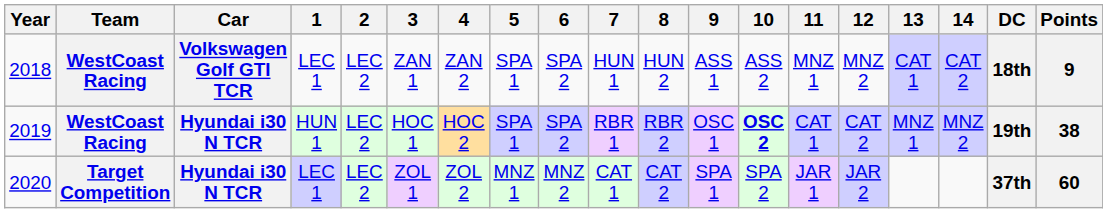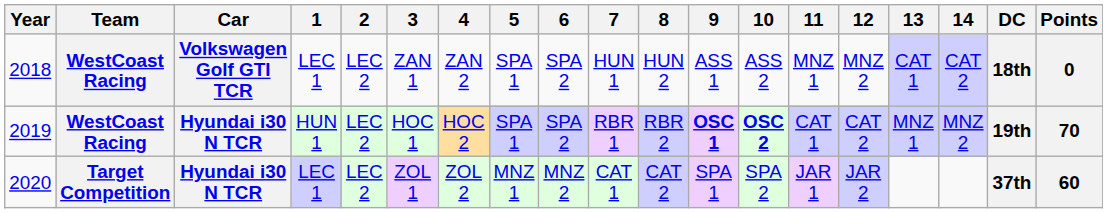 <table class="wikitable" style="text-align:center; font-size:85%">
 <tr>
 <th>Year</th>
 <th>Team</th>
 <th>Car</th>
 <th>1</th>
 <th>2</th>
 <th>3</th>
 <th>4</th>
 <th>5</th>
 <th>6</th>
 <th>7</th>
 <th>8</th>
 <th>9</th>
 <th>10</th>
 <th>11</th>
 <th>12</th>
 <th>13</th>
 <th>14</th>
 <th>DC</th>
 <th>Points</th>
 </tr>
 <tr>
 <td><a href='#'>2018</a></td>
 <th><a href='#'>WestCoast Racing</a></th>
 <th><a href='#'>Volkswagen Golf GTI TCR</a></th>
 <td><a href='#'>LEC<br>1</a></td>
 <td><a href='#'>LEC<br>2</a></td>
 <td><a href='#'>ZAN<br>1</a></td>
 <td><a href='#'>ZAN<br>2</a></td>
 <td><a href='#'>SPA<br>1</a></td>
 <td><a href='#'>SPA<br>2</a></td>
 <td><a href='#'>HUN<br>1</a></td>
 <td><a href='#'>HUN<br>2</a></td>
 <td><a href='#'>ASS<br>1</a></td>
 <td><a href='#'>ASS<br>2</a></td>
 <td><a href='#'>MNZ<br>1</a></td>
 <td><a href='#'>MNZ<br>2</a></td>
 <td style="background:#CFCFFF;"><a href='#'>CAT<br>1</a><br></td>
 <td style="background:#CFCFFF;"><a href='#'>CAT<br>2</a><br></td>
 <th>18th</th>
-<th>9</th>
+<th>0</th>
 </tr>
 <tr>
 <td><a href='#'>2019</a></td>
 <th><a href='#'>WestCoast Racing</a></th>
 <th><a href='#'>Hyundai i30 N TCR</a></th>
 <td style="background:#DFFFDF;"><a href='#'>HUN<br>1</a><br></td>
 <td style="background:#DFFFDF;"><a href='#'>LEC<br>2</a><br></td>
 <td style="background:#DFFFDF;"><a href='#'>HOC<br>1</a><br></td>
 <td style="background:#FFDF9F;"><a href='#'>HOC<br>2</a><br></td>
 <td style="background:#CFCFFF;"><a href='#'>SPA<br>1</a><br></td>
 <td style="background:#CFCFFF;"><a href='#'>SPA<br>2</a><br></td>
 <td style="background:#EFCFFF;"><a href='#'>RBR<br>1</a><br></td>
 <td style="background:#CFCFFF;"><a href='#'>RBR<br>2</a><br></td>
-<td style="background:#EFCFFF;"><a href='#'>OSC<br>1</a><br></td>
+<td style="background:#EFCFFF;"><strong><a href='#'>OSC<br>1</a><br></strong></td>
 <td style="background:#DFFFDF;"><strong><a href='#'>OSC<br>2</a><br></strong></td>
 <td style="background:#CFCFFF;"><a href='#'>CAT<br>1</a><br></td>
 <td style="background:#CFCFFF;"><a href='#'>CAT<br>2</a><br></td>
 <td style="background:#CFCFFF;"><a href='#'>MNZ<br>1</a><br></td>
 <td style="background:#CFCFFF;"><a href='#'>MNZ<br>2</a><br></td>
 <th>19th</th>
-<th>38</th>
+<th>70</th>
 </tr>
 <tr>
 <td><a href='#'>2020</a></td>
 <th><a href='#'>Target Competition</a></th>
 <th><a href='#'>Hyundai i30 N TCR</a></th>
 <td style="background:#CFCFFF;"><a href='#'>LEC<br>1</a><br></td>
 <td style="background:#DFFFDF;"><a href='#'>LEC<br>2</a><br></td>
 <td style="background:#EFCFFF;"><a href='#'>ZOL<br>1</a><br></td>
 <td style="background:#DFFFDF;"><a href='#'>ZOL<br>2</a><br></td>
 <td style="background:#DFFFDF;"><a href='#'>MNZ<br>1</a><br></td>
 <td style="background:#DFFFDF;"><a href='#'>MNZ<br>2</a><br></td>
 <td style="background:#DFFFDF;"><a href='#'>CAT<br>1</a><br></td>
 <td style="background:#CFCFFF;"><a href='#'>CAT<br>2</a><br></td>
 <td style="background:#EFCFFF;"><a href='#'>SPA<br>1</a><br></td>
 <td style="background:#DFFFDF;"><a href='#'>SPA<br>2</a><br></td>
 <td style="background:#EFCFFF;"><a href='#'>JAR<br>1</a><br></td>
 <td style="background:#CFCFFF;"><a href='#'>JAR<br>2</a><br></td>
 <td></td>
 <td></td>
 <th>37th</th>
 <th>60</th>
 </tr>
 </table>
